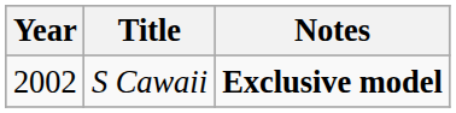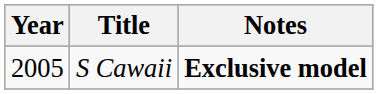 <table class="wikitable">
 <tr>
 <th>Year</th>
 <th>Title</th>
 <th>Notes</th>
 </tr>
 <tr>
-<td>2002</td>
+<td>2005</td>
 <td><em>S Cawaii</em></td>
 <td><strong>Exclusive model</strong></td>
 </tr>
 </table>
